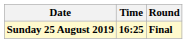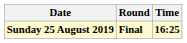 <table class="wikitable">
 <tr>
 <th>Date</th>
+<th>Round</th>
 <th>Time</th>
-<th>Round</th>
 </tr>
 <tr>
 <td style=background:lemonchiffon><strong>Sunday 25 August 2019</strong></td>
+<td style=background:lemonchiffon><strong>Final</strong></td>
 <td style=background:lemonchiffon><strong>16:25</strong></td>
-<td style=background:lemonchiffon><strong>Final</strong></td>
 </tr>
 </table>
